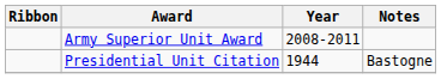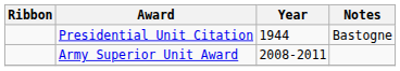 <table class="wikitable">
 <tr>
 <th>Ribbon</th>
 <th>Award</th>
 <th>Year</th>
 <th>Notes</th>
 </tr>
 <tr>
 <td></td>
+<td><a href='#'>Presidential Unit Citation</a></td>
+<td>1944</td>
+<td>Bastogne</td>
+</tr>
+<tr>
+<td></td>
 <td><a href='#'>Army Superior Unit Award</a></td>
 <td>2008-2011</td>
 <td></td>
 </tr>
 <tr>
-<td></td>
-<td><a href='#'>Presidential Unit Citation</a></td>
-<td>1944</td>
-<td>Bastogne</td>
-</tr>
-<tr>
 </tr>
 </table>
